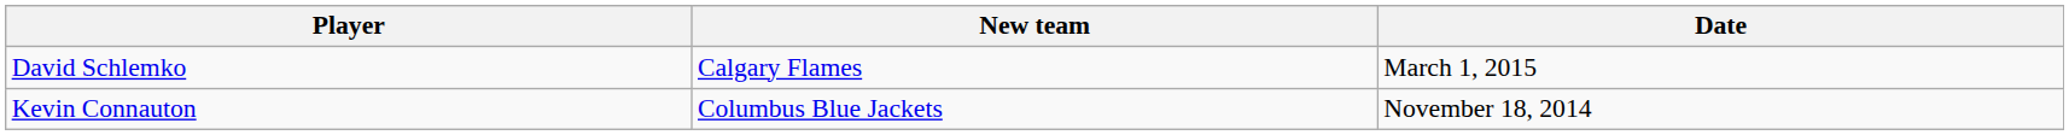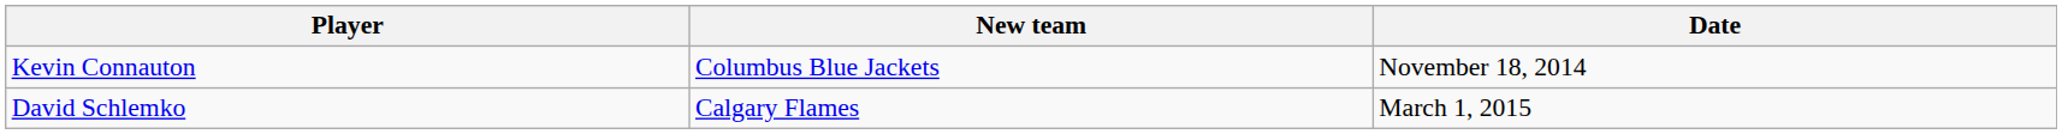 <table class="wikitable" style="width:100%;">
 <tr style="text-align:center; background:#ddd;">
 <th style="width:33%;">Player</th>
 <th style="width:33%;">New team</th>
 <th style="width:33%;">Date</th>
 </tr>
 <tr>
+<td><a href='#'>Kevin Connauton</a></td>
+<td><a href='#'>Columbus Blue Jackets</a></td>
+<td>November 18, 2014</td>
+</tr>
+<tr>
 <td><a href='#'>David Schlemko</a></td>
 <td><a href='#'>Calgary Flames</a></td>
 <td>March 1, 2015</td>
 </tr>
-<tr>
-<td><a href='#'>Kevin Connauton</a></td>
-<td><a href='#'>Columbus Blue Jackets</a></td>
-<td>November 18, 2014</td>
-</tr>
 </table>
